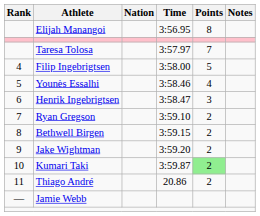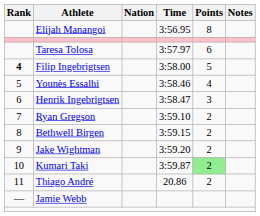 <table class="wikitable sortable" style="text-align:center;">
 <tr>
 <th scope="col" style="width: 10px;">Rank</th>
 <th scope="col">Athlete</th>
 <th scope="col">Nation</th>
 <th scope="col">Time</th>
 <th scope="col">Points</th>
 <th scope="col">Notes</th>
 </tr>
 <tr>
 <td></td>
 <td align=left><a href='#'>Elijah Manangoi</a></td>
 <td align=left></td>
 <td>3:56.95</td>
 <td>8</td>
 <td></td>
 </tr>
 <tr bgcolor=pink>
 <td></td>
 <td align=left></td>
 <td align=left></td>
 <td></td>
 <td></td>
 <td></td>
 </tr>
 <tr>
 <td></td>
 <td align=left><a href='#'>Taresa Tolosa</a></td>
 <td align=left></td>
 <td>3:57.97</td>
-<td>7</td>
+<td>6</td>
 <td></td>
 </tr>
 <tr>
-<td>4</td>
+<td><strong>4</strong></td>
 <td align=left><a href='#'>Filip Ingebrigtsen</a></td>
 <td align=left></td>
 <td>3:58.00</td>
 <td>5</td>
 <td></td>
 </tr>
 <tr>
 <td>5</td>
 <td align=left><a href='#'>Younès Essalhi</a></td>
 <td align=left></td>
 <td>3:58.46</td>
 <td>4</td>
 <td></td>
 </tr>
 <tr>
 <td>6</td>
 <td align=left><a href='#'>Henrik Ingebrigtsen</a></td>
 <td align=left></td>
 <td>3:58.47</td>
 <td>3</td>
 <td></td>
 </tr>
 <tr>
 <td>7</td>
 <td align=left><a href='#'>Ryan Gregson</a></td>
 <td align=left></td>
 <td>3:59.10</td>
 <td>2</td>
 <td></td>
 </tr>
 <tr>
 <td>8</td>
 <td align=left><a href='#'>Bethwell Birgen</a></td>
 <td align=left></td>
 <td>3:59.15</td>
 <td>2</td>
 <td></td>
 </tr>
 <tr>
 <td>9</td>
 <td align=left><a href='#'>Jake Wightman</a></td>
 <td align=left></td>
 <td>3:59.20</td>
 <td>2</td>
 <td></td>
 </tr>
 <tr>
 <td>10</td>
 <td align=left><a href='#'>Kumari Taki</a></td>
 <td align=left></td>
 <td>3:59.87</td>
 <td style="background: lightgreen;">2</td>
 <td></td>
 </tr>
 <tr>
 <td>11</td>
 <td align=left><a href='#'>Thiago André</a></td>
 <td align=left></td>
 <td>20.86</td>
 <td>2</td>
 <td></td>
 </tr>
 <tr>
 <td>—</td>
 <td align=left><a href='#'>Jamie Webb</a></td>
 <td align=left></td>
 <td></td>
 <td></td>
 <td></td>
 </tr>
 <tr class="sortbottom">
 <td colspan="6"></td>
 </tr>
 </table>
